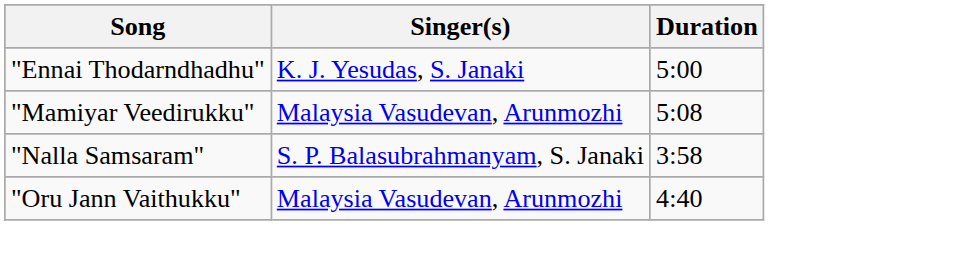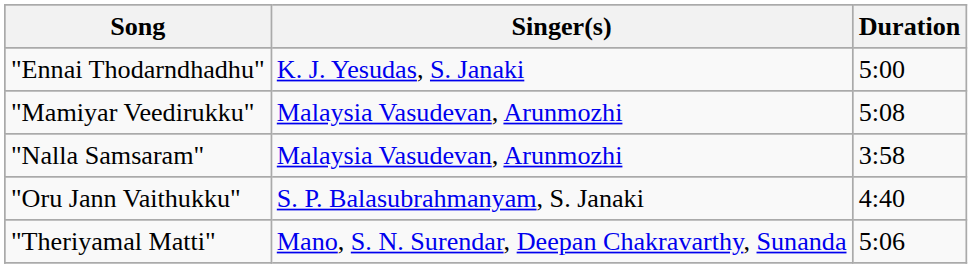 <table class="wikitable" style="font-size:95%;">
 <tr>
 <th>Song</th>
 <th>Singer(s)</th>
 <th>Duration</th>
 </tr>
 <tr>
 <td>"Ennai Thodarndhadhu"</td>
 <td><a href='#'>K. J. Yesudas</a>, <a href='#'>S. Janaki</a></td>
 <td>5:00</td>
 </tr>
 <tr>
 <td>"Mamiyar Veedirukku"</td>
 <td><a href='#'>Malaysia Vasudevan</a>, <a href='#'>Arunmozhi</a></td>
 <td>5:08</td>
 </tr>
 <tr>
 <td>"Nalla Samsaram"</td>
-<td><a href='#'>S. P. Balasubrahmanyam</a>, S. Janaki</td>
+<td><a href='#'>Malaysia Vasudevan</a>, <a href='#'>Arunmozhi</a></td>
 <td>3:58</td>
 </tr>
 <tr>
 <td>"Oru Jann Vaithukku"</td>
-<td><a href='#'>Malaysia Vasudevan</a>, <a href='#'>Arunmozhi</a></td>
+<td><a href='#'>S. P. Balasubrahmanyam</a>, S. Janaki</td>
 <td>4:40</td>
 </tr>
+<tr>
+<td>"Theriyamal Matti"</td>
+<td><a href='#'>Mano</a>, <a href='#'>S. N. Surendar</a>, <a href='#'>Deepan Chakravarthy</a>, <a href='#'>Sunanda</a></td>
+<td>5:06</td>
+</tr>
 </table>
